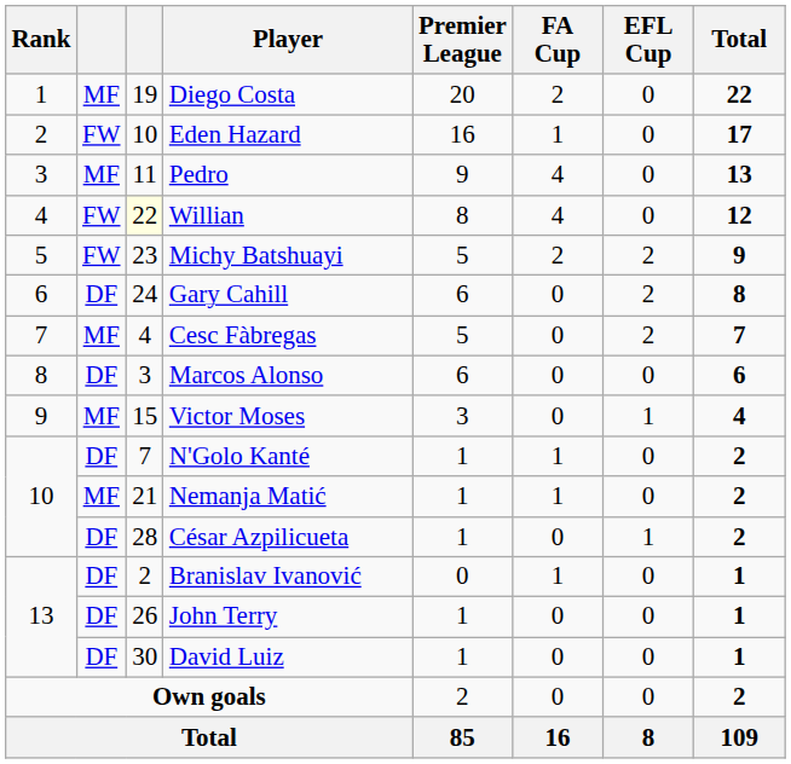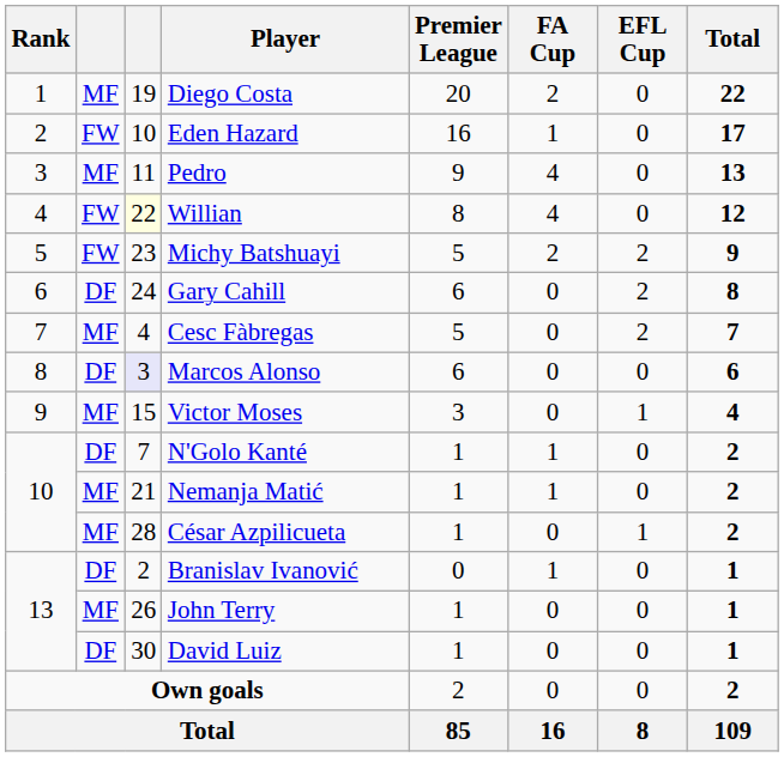 <table class="wikitable sortable" style="text-align: center;">
 <tr>
 <th width=10>Rank</th>
 <th width=10></th>
 <th width=10></th>
 <th width=150>Player</th>
 <th width=50>Premier League</th>
 <th width=50>FA Cup</th>
 <th width=50>EFL Cup</th>
 <th width=50>Total</th>
 </tr>
 <tr>
 <td>1</td>
 <td><a href='#'>MF</a></td>
 <td>19</td>
 <td align=left> <a href='#'>Diego Costa</a></td>
 <td>20</td>
 <td>2</td>
 <td>0</td>
 <td><strong>22</strong></td>
 </tr>
 <tr>
 <td>2</td>
 <td><a href='#'>FW</a></td>
 <td>10</td>
 <td align=left> <a href='#'>Eden Hazard</a></td>
 <td>16</td>
 <td>1</td>
 <td>0</td>
 <td><strong>17</strong></td>
 </tr>
 <tr>
 <td>3</td>
 <td><a href='#'>MF</a></td>
 <td>11</td>
 <td align=left> <a href='#'>Pedro</a></td>
 <td>9</td>
 <td>4</td>
 <td>0</td>
 <td><strong>13</strong></td>
 </tr>
 <tr>
 <td>4</td>
 <td><a href='#'>FW</a></td>
 <td style="background: lightyellow;">22</td>
 <td align=left> <a href='#'>Willian</a></td>
 <td>8</td>
 <td>4</td>
 <td>0</td>
 <td><strong>12</strong></td>
 </tr>
 <tr>
 <td>5</td>
 <td><a href='#'>FW</a></td>
 <td>23</td>
 <td align=left> <a href='#'>Michy Batshuayi</a></td>
 <td>5</td>
 <td>2</td>
 <td>2</td>
 <td><strong>9</strong></td>
 </tr>
 <tr>
 <td>6</td>
 <td><a href='#'>DF</a></td>
 <td>24</td>
 <td align=left> <a href='#'>Gary Cahill</a></td>
 <td>6</td>
 <td>0</td>
 <td>2</td>
 <td><strong>8</strong></td>
 </tr>
 <tr>
 <td>7</td>
 <td><a href='#'>MF</a></td>
 <td>4</td>
 <td align=left> <a href='#'>Cesc Fàbregas</a></td>
 <td>5</td>
 <td>0</td>
 <td>2</td>
 <td><strong>7</strong></td>
 </tr>
 <tr>
 <td>8</td>
 <td><a href='#'>DF</a></td>
-<td>3</td>
+<td style="background: lavender;">3</td>
 <td align=left> <a href='#'>Marcos Alonso</a></td>
 <td>6</td>
 <td>0</td>
 <td>0</td>
 <td><strong>6</strong></td>
 </tr>
 <tr>
 <td>9</td>
 <td><a href='#'>MF</a></td>
 <td>15</td>
 <td align=left> <a href='#'>Victor Moses</a></td>
 <td>3</td>
 <td>0</td>
 <td>1</td>
 <td><strong>4</strong></td>
 </tr>
 <tr>
 <td rowspan="3">10</td>
 <td><a href='#'>DF</a></td>
 <td>7</td>
 <td align=left> <a href='#'>N'Golo Kanté</a></td>
 <td>1</td>
 <td>1</td>
 <td>0</td>
 <td><strong>2</strong></td>
 </tr>
 <tr>
 <td><a href='#'>MF</a></td>
 <td>21</td>
 <td align=left> <a href='#'>Nemanja Matić</a></td>
 <td>1</td>
 <td>1</td>
 <td>0</td>
 <td><strong>2</strong></td>
 </tr>
 <tr>
-<td><a href='#'>DF</a></td>
+<td><a href='#'>MF</a></td>
 <td>28</td>
 <td align=left> <a href='#'>César Azpilicueta</a></td>
 <td>1</td>
 <td>0</td>
 <td>1</td>
 <td><strong>2</strong></td>
 </tr>
 <tr>
 <td rowspan="3">13</td>
 <td><a href='#'>DF</a></td>
 <td>2</td>
 <td align=left> <a href='#'>Branislav Ivanović</a></td>
 <td>0</td>
 <td>1</td>
 <td>0</td>
 <td><strong>1</strong></td>
 </tr>
 <tr>
-<td><a href='#'>DF</a></td>
+<td><a href='#'>MF</a></td>
 <td>26</td>
 <td align=left> <a href='#'>John Terry</a></td>
 <td>1</td>
 <td>0</td>
 <td>0</td>
 <td><strong>1</strong></td>
 </tr>
 <tr>
 <td><a href='#'>DF</a></td>
 <td>30</td>
 <td align=left> <a href='#'>David Luiz</a></td>
 <td>1</td>
 <td>0</td>
 <td>0</td>
 <td><strong>1</strong></td>
 </tr>
 <tr>
 <td colspan="4"><strong>Own goals</strong></td>
 <td>2</td>
 <td>0</td>
 <td>0</td>
 <td><strong>2</strong></td>
 </tr>
 <tr>
 <th colspan=4><strong>Total</strong></th>
 <th><strong>85</strong></th>
 <th><strong>16</strong></th>
 <th><strong>8</strong></th>
 <th><strong>109</strong></th>
 </tr>
 </table>
